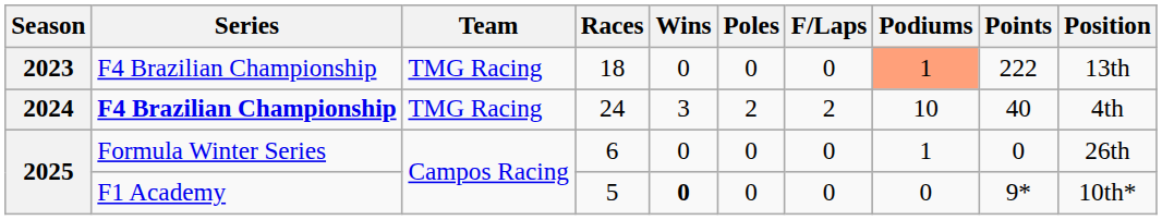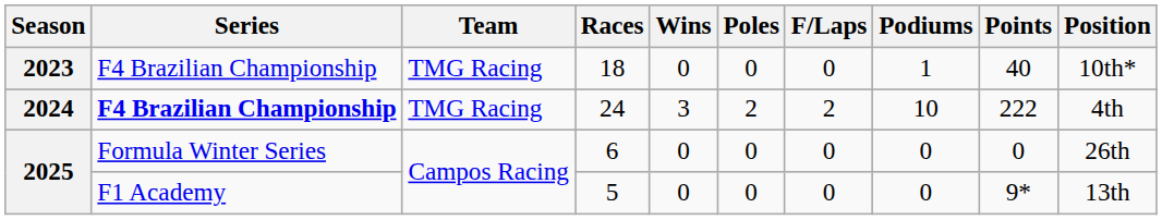 <table class="wikitable" style="font-size: 90%; text-align:center;">
 <tr>
 <th>Season</th>
 <th>Series</th>
 <th>Team</th>
 <th>Races</th>
 <th>Wins</th>
 <th>Poles</th>
 <th>F/Laps</th>
 <th>Podiums</th>
 <th>Points</th>
 <th>Position</th>
 </tr>
 <tr>
 <th>2023</th>
 <td style="text-align:left;"><a href='#'>F4 Brazilian Championship</a></td>
 <td style="text-align:left;"><a href='#'>TMG Racing</a></td>
 <td>18</td>
 <td>0</td>
 <td>0</td>
 <td>0</td>
-<td style="background: lightsalmon;">1</td>
-<td>222</td>
-<td>13th</td>
+<td>1</td>
+<td>40</td>
+<td>10th*</td>
 </tr>
 <tr>
 <th>2024</th>
 <td style="text-align:left;"><strong><a href='#'>F4 Brazilian Championship</a></strong></td>
 <td style="text-align:left;"><a href='#'>TMG Racing</a></td>
 <td>24</td>
 <td>3</td>
 <td>2</td>
 <td>2</td>
 <td>10</td>
-<td>40</td>
+<td>222</td>
 <td>4th</td>
 </tr>
 <tr>
 <th rowspan="2">2025</th>
 <td style="text-align:left;"><a href='#'>Formula Winter Series</a></td>
 <td style="text-align:left;" rowspan="2"><a href='#'>Campos Racing</a></td>
 <td>6</td>
 <td>0</td>
 <td>0</td>
 <td>0</td>
-<td>1</td>
+<td>0</td>
 <td>0</td>
 <td>26th</td>
 </tr>
 <tr>
 <td style="text-align:left;"><a href='#'>F1 Academy</a></td>
 <td>5</td>
-<td><strong>0</strong></td>
+<td>0</td>
 <td>0</td>
 <td>0</td>
 <td>0</td>
 <td>9*</td>
-<td>10th*</td>
+<td>13th</td>
 </tr>
 </table>
